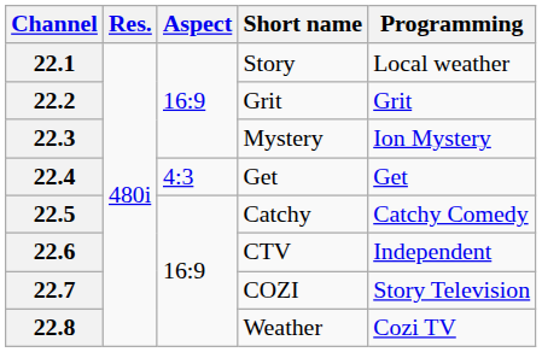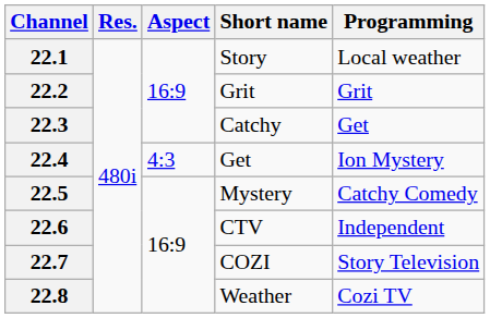 <table class="wikitable">
 <tr>
 <th><a href='#'>Channel</a></th>
 <th><a href='#'>Res.</a></th>
 <th><a href='#'>Aspect</a></th>
 <th>Short name</th>
 <th>Programming</th>
 </tr>
 <tr>
 <th scope = "row">22.1</th>
 <td rowspan="8"><a href='#'>480i</a></td>
 <td rowspan="3"><a href='#'>16:9</a></td>
 <td>Story</td>
 <td>Local weather</td>
 </tr>
 <tr>
 <th scope = "row">22.2</th>
 <td>Grit</td>
 <td><a href='#'>Grit</a></td>
 </tr>
 <tr>
 <th scope = "row">22.3</th>
-<td>Mystery</td>
-<td><a href='#'>Ion Mystery</a></td>
+<td>Catchy</td>
+<td><a href='#'>Get</a></td>
 </tr>
 <tr>
 <th scope = "row">22.4</th>
 <td><a href='#'>4:3</a></td>
 <td>Get</td>
-<td><a href='#'>Get</a></td>
+<td><a href='#'>Ion Mystery</a></td>
 </tr>
 <tr>
 <th scope = "row">22.5</th>
 <td rowspan="4">16:9</td>
-<td>Catchy</td>
+<td>Mystery</td>
 <td><a href='#'>Catchy Comedy</a></td>
 </tr>
 <tr>
 <th scope = "row">22.6</th>
 <td>CTV</td>
 <td><a href='#'>Independent</a></td>
 </tr>
 <tr>
 <th scope = "row">22.7</th>
 <td>COZI</td>
 <td><a href='#'>Story Television</a></td>
 </tr>
 <tr>
 <th scope = "row">22.8</th>
 <td>Weather</td>
 <td><a href='#'>Cozi TV</a></td>
 </tr>
 </table>
